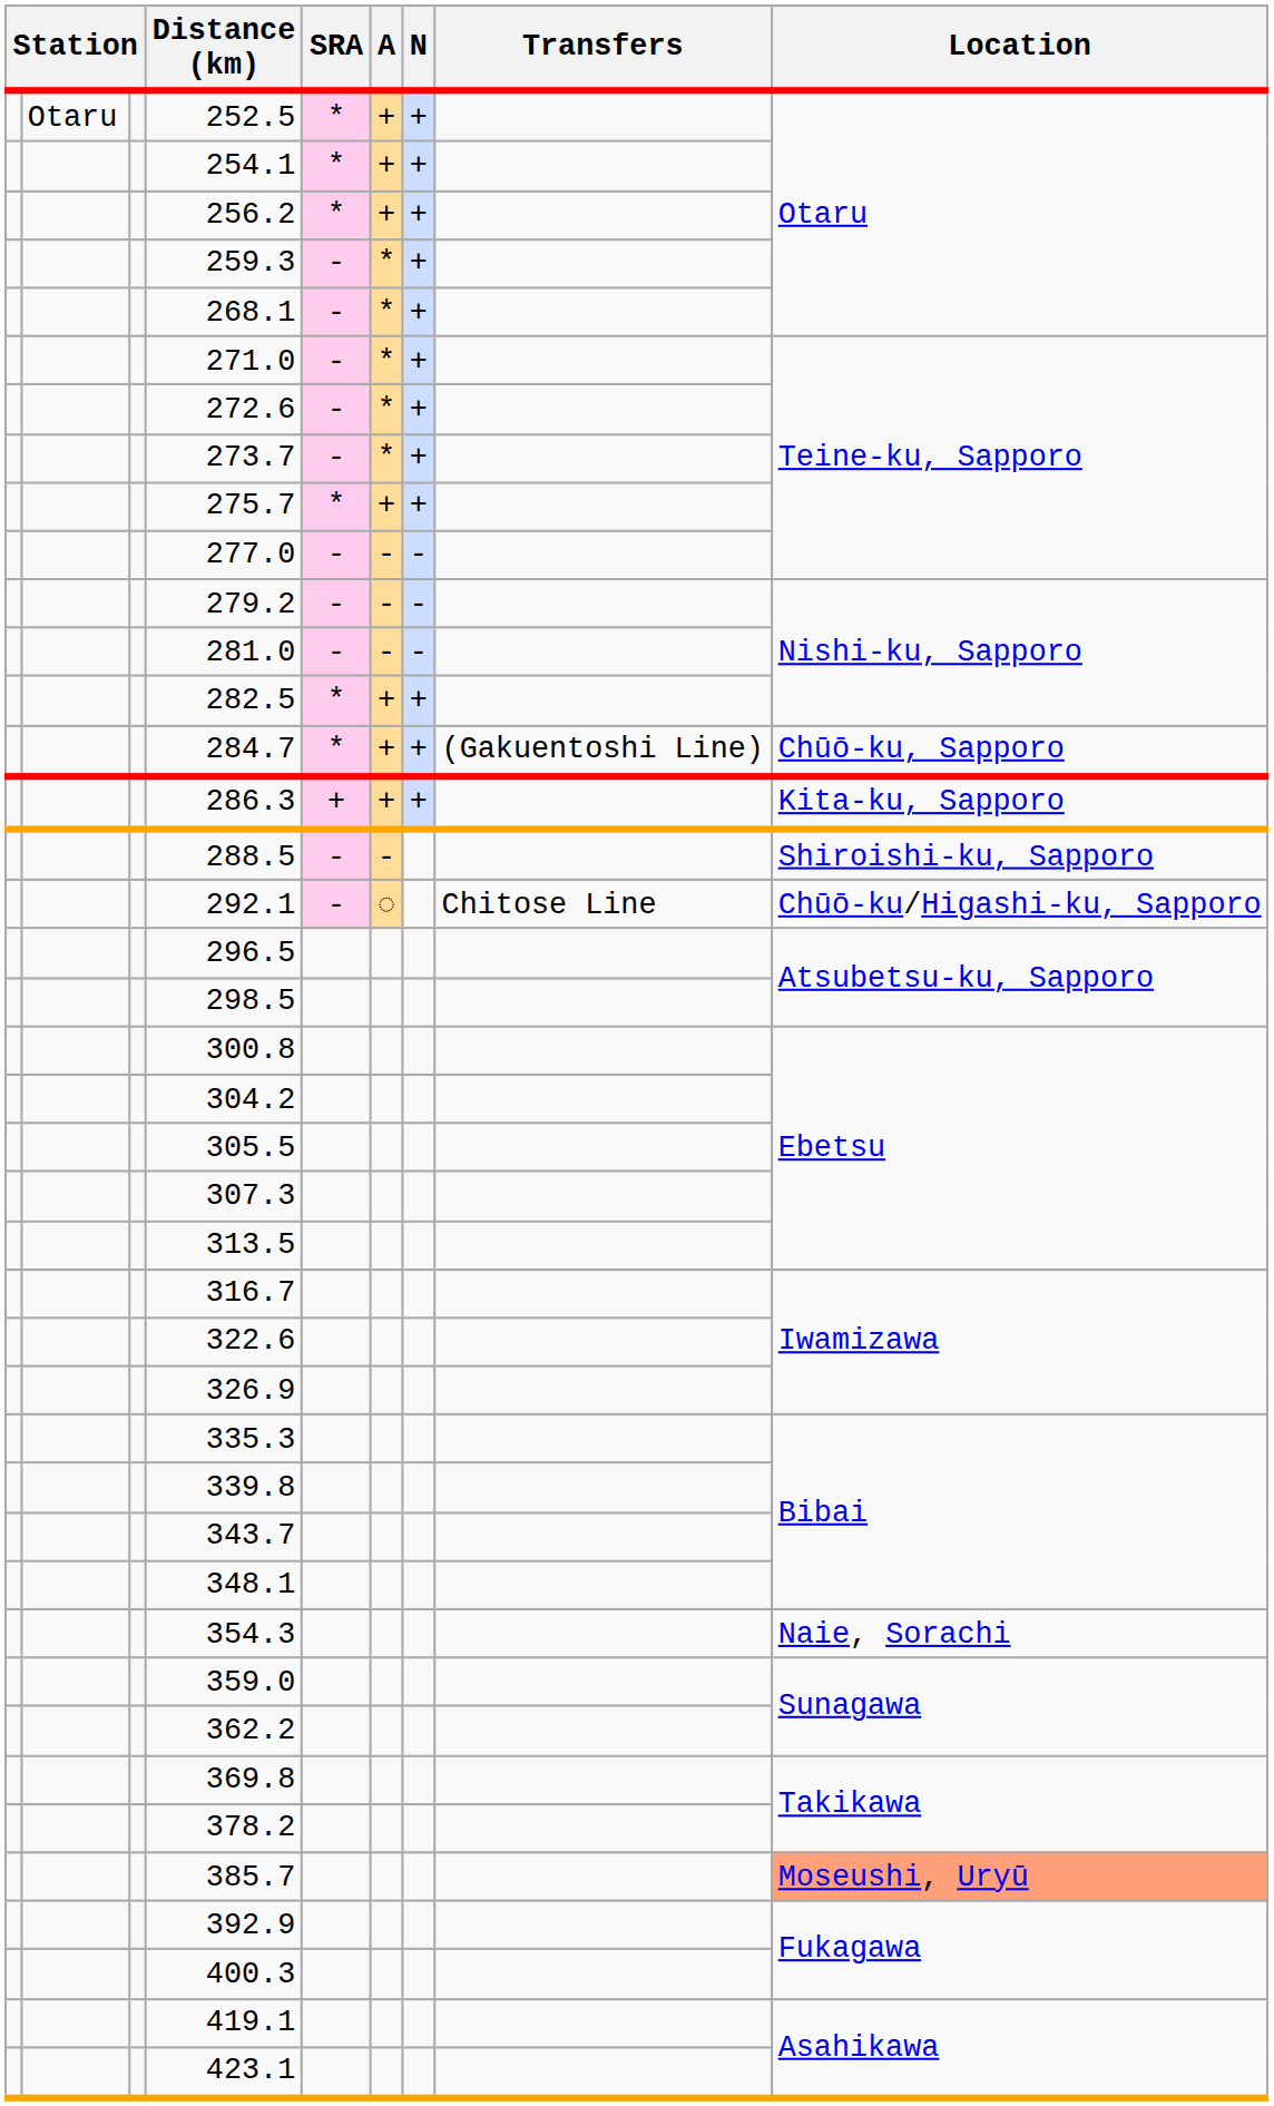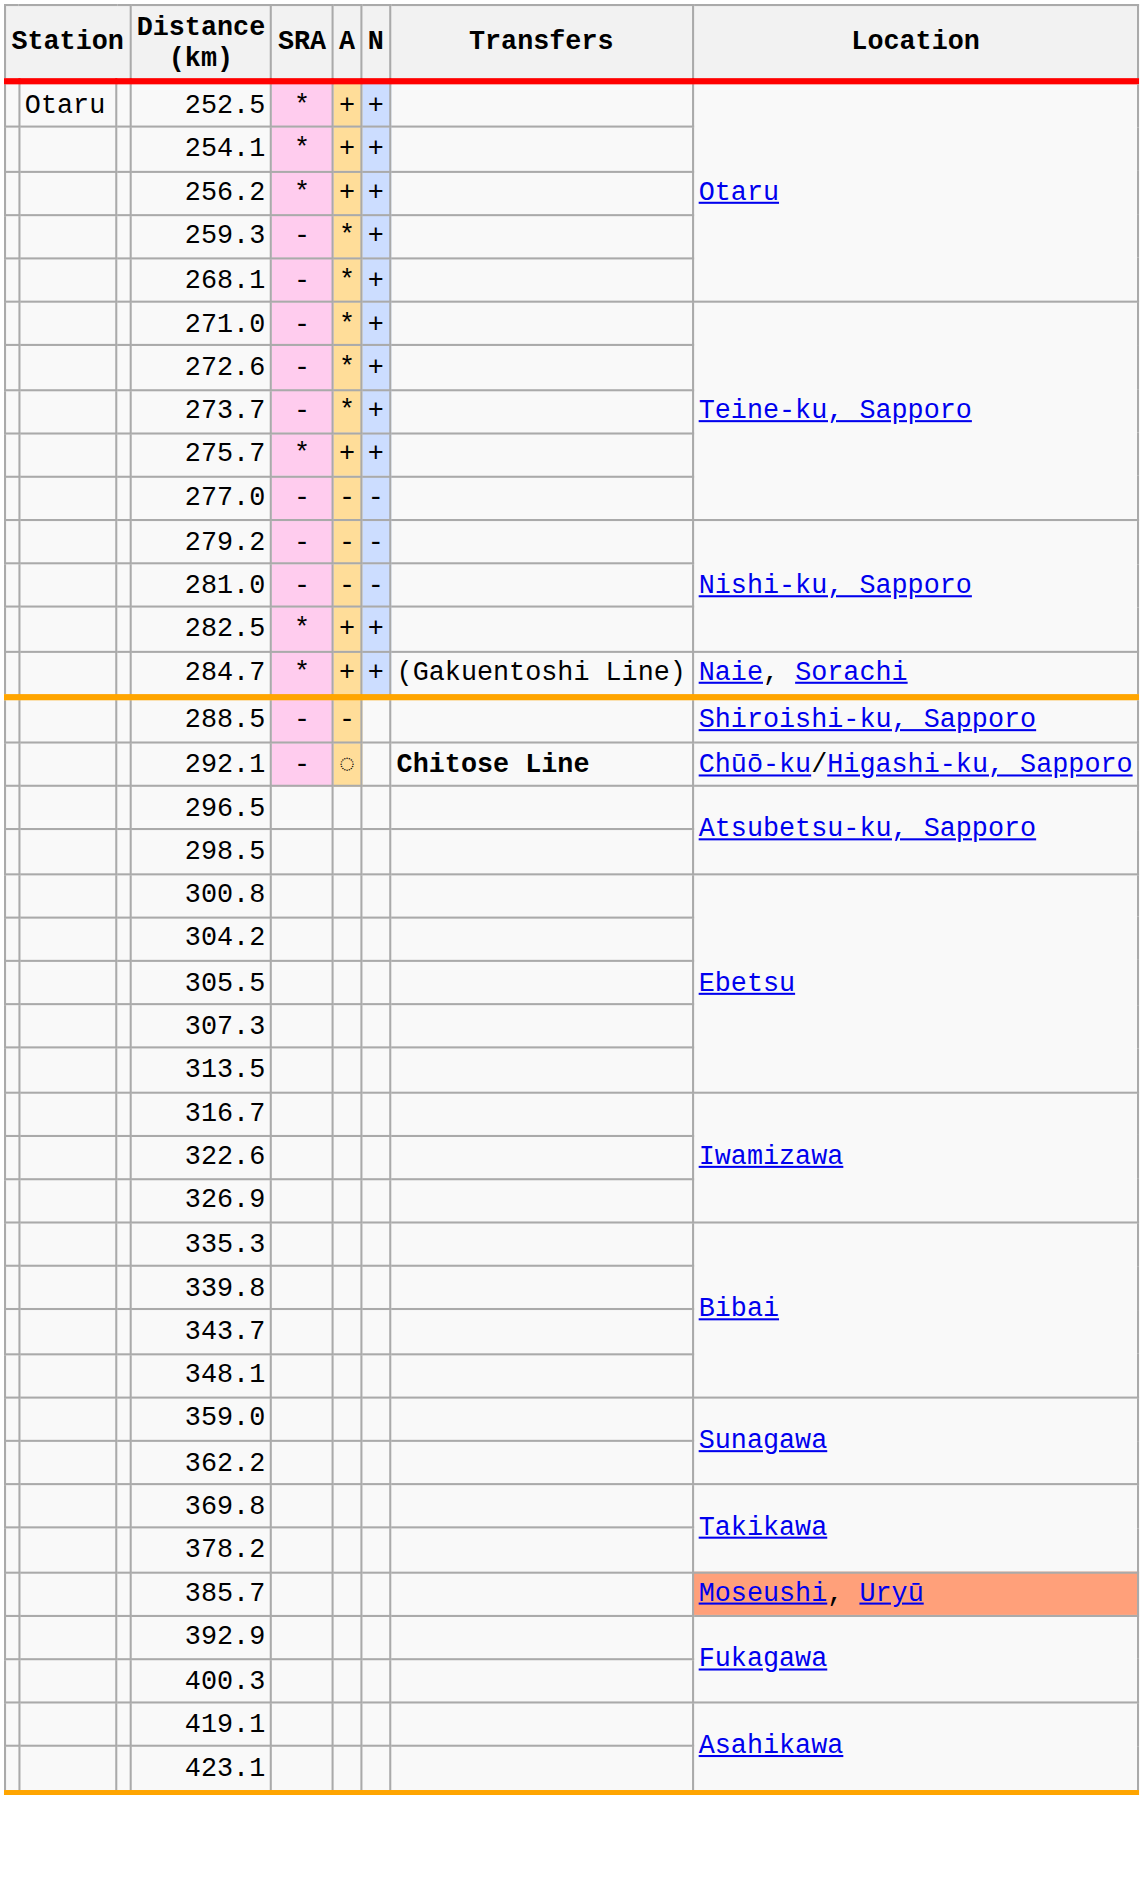 <table class="wikitable">
 <tr>
 <th colspan="3">Station</th>
 <th>Distance<br>(km)</th>
 <th>SRA</th>
 <th>A</th>
 <th>N</th>
 <th>Transfers</th>
 <th>Location</th>
 </tr>
 <tr style="border-top:red solid 3px;">
 <td></td>
 <td>Otaru</td>
 <td></td>
 <td align=right>252.5</td>
 <td style="text-align:center; background:#fce;">*</td>
 <td style="text-align:center; background:#fd9;">+</td>
 <td style="text-align:center; background:#cdf;">+</td>
 <td> </td>
 <td rowspan=5><a href='#'>Otaru</a></td>
 </tr>
 <tr>
 <td></td>
 <td></td>
 <td></td>
 <td align=right>254.1</td>
 <td style="text-align:center; background:#fce;">*</td>
 <td style="text-align:center; background:#fd9;">+</td>
 <td style="text-align:center; background:#cdf;">+</td>
 <td> </td>
 </tr>
 <tr>
 <td></td>
 <td></td>
 <td></td>
 <td align=right>256.2</td>
 <td style="text-align:center; background:#fce;">*</td>
 <td style="text-align:center; background:#fd9;">+</td>
 <td style="text-align:center; background:#cdf;">+</td>
 <td> </td>
 </tr>
 <tr>
 <td></td>
 <td></td>
 <td></td>
 <td align=right>259.3</td>
 <td style="text-align:center; background:#fce;">-</td>
 <td style="text-align:center; background:#fd9;">*</td>
 <td style="text-align:center; background:#cdf;">+</td>
 <td> </td>
 </tr>
 <tr>
 <td></td>
 <td></td>
 <td></td>
 <td align=right>268.1</td>
 <td style="text-align:center; background:#fce;">-</td>
 <td style="text-align:center; background:#fd9;">*</td>
 <td style="text-align:center; background:#cdf;">+</td>
 <td> </td>
 </tr>
 <tr>
 <td></td>
 <td></td>
 <td></td>
 <td align=right>271.0</td>
 <td style="text-align:center; background:#fce;">-</td>
 <td style="text-align:center; background:#fd9;">*</td>
 <td style="text-align:center; background:#cdf;">+</td>
 <td> </td>
 <td rowspan=5><a href='#'>Teine-ku, Sapporo</a></td>
 </tr>
 <tr>
 <td></td>
 <td></td>
 <td></td>
 <td align=right>272.6</td>
 <td style="text-align:center; background:#fce;">-</td>
 <td style="text-align:center; background:#fd9;">*</td>
 <td style="text-align:center; background:#cdf;">+</td>
 <td> </td>
 </tr>
 <tr>
 <td></td>
 <td></td>
 <td></td>
 <td align=right>273.7</td>
 <td style="text-align:center; background:#fce;">-</td>
 <td style="text-align:center; background:#fd9;">*</td>
 <td style="text-align:center; background:#cdf;">+</td>
 <td> </td>
 </tr>
 <tr>
 <td></td>
 <td></td>
 <td></td>
 <td align=right>275.7</td>
 <td style="text-align:center; background:#fce;">*</td>
 <td style="text-align:center; background:#fd9;">+</td>
 <td style="text-align:center; background:#cdf;">+</td>
 <td> </td>
 </tr>
 <tr>
 <td></td>
 <td></td>
 <td></td>
 <td align=right>277.0</td>
 <td style="text-align:center; background:#fce;">-</td>
 <td style="text-align:center; background:#fd9;">-</td>
 <td style="text-align:center; background:#cdf;">-</td>
 <td> </td>
 </tr>
 <tr>
 <td></td>
 <td></td>
 <td></td>
 <td align=right>279.2</td>
 <td style="text-align:center; background:#fce;">-</td>
 <td style="text-align:center; background:#fd9;">-</td>
 <td style="text-align:center; background:#cdf;">-</td>
 <td> </td>
 <td rowspan=3><a href='#'>Nishi-ku, Sapporo</a></td>
 </tr>
 <tr>
 <td></td>
 <td></td>
 <td></td>
 <td align=right>281.0</td>
 <td style="text-align:center; background:#fce;">-</td>
 <td style="text-align:center; background:#fd9;">-</td>
 <td style="text-align:center; background:#cdf;">-</td>
 <td> </td>
 </tr>
 <tr>
 <td></td>
 <td></td>
 <td></td>
 <td align=right>282.5</td>
 <td style="text-align:center; background:#fce;">*</td>
 <td style="text-align:center; background:#fd9;">+</td>
 <td style="text-align:center; background:#cdf;">+</td>
 <td> </td>
 </tr>
 <tr>
 <td></td>
 <td></td>
 <td></td>
 <td align=right>284.7</td>
 <td style="text-align:center; background:#fce;">*</td>
 <td style="text-align:center; background:#fd9;">+</td>
 <td style="text-align:center; background:#cdf;">+</td>
 <td> (Gakuentoshi Line)</td>
-<td><a href='#'>Chūō-ku, Sapporo</a></td>
-</tr>
-<tr style="border-top:red solid 3px;">
-<td></td>
-<td></td>
-<td></td>
-<td align=right>286.3</td>
-<td style="text-align:center; background:#fce;">+</td>
-<td style="text-align:center; background:#fd9;">+</td>
-<td style="text-align:center; background:#cdf;">+</td>
-<td></td>
-<td><a href='#'>Kita-ku, Sapporo</a></td>
+<td><a href='#'>Naie</a>, <a href='#'>Sorachi</a></td>
 </tr>
 <tr style="border-top:orange solid 3px;">
 <td></td>
 <td></td>
 <td></td>
 <td align=right>288.5</td>
 <td style="text-align:center; background:#fce;">-</td>
 <td style="text-align:center; background:#fd9;">-</td>
 <td></td>
 <td></td>
 <td><a href='#'>Shiroishi-ku, Sapporo</a></td>
 </tr>
 <tr>
 <td></td>
 <td></td>
 <td></td>
 <td align=right>292.1</td>
 <td style="text-align:center; background:#fce;">-</td>
 <td style="text-align:center; background:#fd9;">◌</td>
 <td></td>
-<td> Chitose Line</td>
+<td><strong> Chitose Line</strong></td>
 <td><a href='#'>Chūō-ku</a>/<a href='#'>Higashi-ku, Sapporo</a></td>
 </tr>
 <tr>
 <td></td>
 <td></td>
 <td></td>
 <td align=right>296.5</td>
 <td></td>
 <td></td>
 <td></td>
 <td> </td>
 <td rowspan=2><a href='#'>Atsubetsu-ku, Sapporo</a></td>
 </tr>
 <tr>
 <td></td>
 <td></td>
 <td></td>
 <td align=right>298.5</td>
 <td></td>
 <td></td>
 <td></td>
 <td> </td>
 </tr>
 <tr>
 <td></td>
 <td></td>
 <td></td>
 <td align=right>300.8</td>
 <td></td>
 <td></td>
 <td></td>
 <td> </td>
 <td rowspan=5><a href='#'>Ebetsu</a></td>
 </tr>
 <tr>
 <td></td>
 <td></td>
 <td></td>
 <td align=right>304.2</td>
 <td></td>
 <td></td>
 <td></td>
 <td> </td>
 </tr>
 <tr>
 <td></td>
 <td></td>
 <td></td>
 <td align=right>305.5</td>
 <td></td>
 <td></td>
 <td></td>
 <td> </td>
 </tr>
 <tr>
 <td></td>
 <td></td>
 <td></td>
 <td align=right>307.3</td>
 <td></td>
 <td></td>
 <td></td>
 <td> </td>
 </tr>
 <tr>
 <td></td>
 <td></td>
 <td></td>
 <td align=right>313.5</td>
 <td></td>
 <td></td>
 <td></td>
 <td> </td>
 </tr>
 <tr>
 <td></td>
 <td></td>
 <td></td>
 <td align=right>316.7</td>
 <td></td>
 <td></td>
 <td></td>
 <td> </td>
 <td rowspan=3><a href='#'>Iwamizawa</a></td>
 </tr>
 <tr>
 <td></td>
 <td></td>
 <td></td>
 <td align=right>322.6</td>
 <td></td>
 <td></td>
 <td></td>
 <td> </td>
 </tr>
 <tr>
 <td></td>
 <td></td>
 <td></td>
 <td align=right>326.9</td>
 <td></td>
 <td></td>
 <td></td>
 <td></td>
 </tr>
 <tr>
 <td></td>
 <td></td>
 <td></td>
 <td align=right>335.3</td>
 <td></td>
 <td></td>
 <td></td>
 <td> </td>
 <td rowspan=4><a href='#'>Bibai</a></td>
 </tr>
 <tr>
 <td></td>
 <td></td>
 <td></td>
 <td align=right>339.8</td>
 <td></td>
 <td></td>
 <td></td>
 <td> </td>
 </tr>
 <tr>
 <td></td>
 <td></td>
 <td></td>
 <td align=right>343.7</td>
 <td></td>
 <td></td>
 <td></td>
 <td> </td>
 </tr>
 <tr>
 <td></td>
 <td></td>
 <td></td>
 <td align=right>348.1</td>
 <td></td>
 <td></td>
 <td></td>
 <td> </td>
 </tr>
 <tr>
 <td></td>
 <td></td>
 <td></td>
-<td align=right>354.3</td>
-<td></td>
-<td></td>
-<td></td>
-<td> </td>
-<td><a href='#'>Naie</a>, <a href='#'>Sorachi</a></td>
-</tr>
-<tr>
-<td></td>
-<td></td>
-<td></td>
 <td align=right>359.0</td>
 <td></td>
 <td></td>
 <td></td>
 <td> </td>
 <td rowspan=2><a href='#'>Sunagawa</a></td>
 </tr>
 <tr>
 <td></td>
 <td></td>
 <td></td>
 <td align=right>362.2</td>
 <td></td>
 <td></td>
 <td></td>
 <td> </td>
 </tr>
 <tr>
 <td></td>
 <td></td>
 <td></td>
 <td align=right>369.8</td>
 <td></td>
 <td></td>
 <td></td>
 <td></td>
 <td rowspan=2><a href='#'>Takikawa</a></td>
 </tr>
 <tr>
 <td></td>
 <td></td>
 <td></td>
 <td align=right>378.2</td>
 <td></td>
 <td></td>
 <td></td>
 <td> </td>
 </tr>
 <tr>
 <td></td>
 <td></td>
 <td></td>
 <td align=right>385.7</td>
 <td></td>
 <td></td>
 <td></td>
 <td> </td>
 <td style="background: lightsalmon;"><a href='#'>Moseushi</a>, <a href='#'>Uryū</a></td>
 </tr>
 <tr>
 <td></td>
 <td></td>
 <td></td>
 <td align=right>392.9</td>
 <td></td>
 <td></td>
 <td></td>
 <td></td>
 <td rowspan=2><a href='#'>Fukagawa</a></td>
 </tr>
 <tr>
 <td></td>
 <td></td>
 <td></td>
 <td align=right>400.3</td>
 <td></td>
 <td></td>
 <td></td>
 </tr>
 <tr>
 <td></td>
 <td></td>
 <td></td>
 <td align=right>419.1</td>
 <td></td>
 <td></td>
 <td></td>
 <td> </td>
 <td rowspan=2><a href='#'>Asahikawa</a></td>
 </tr>
 <tr style="border-bottom:orange solid 3px;">
 <td></td>
 <td></td>
 <td></td>
 <td align=right>423.1</td>
 <td></td>
 <td></td>
 <td></td>
 <td></td>
 </tr>
 </table>
